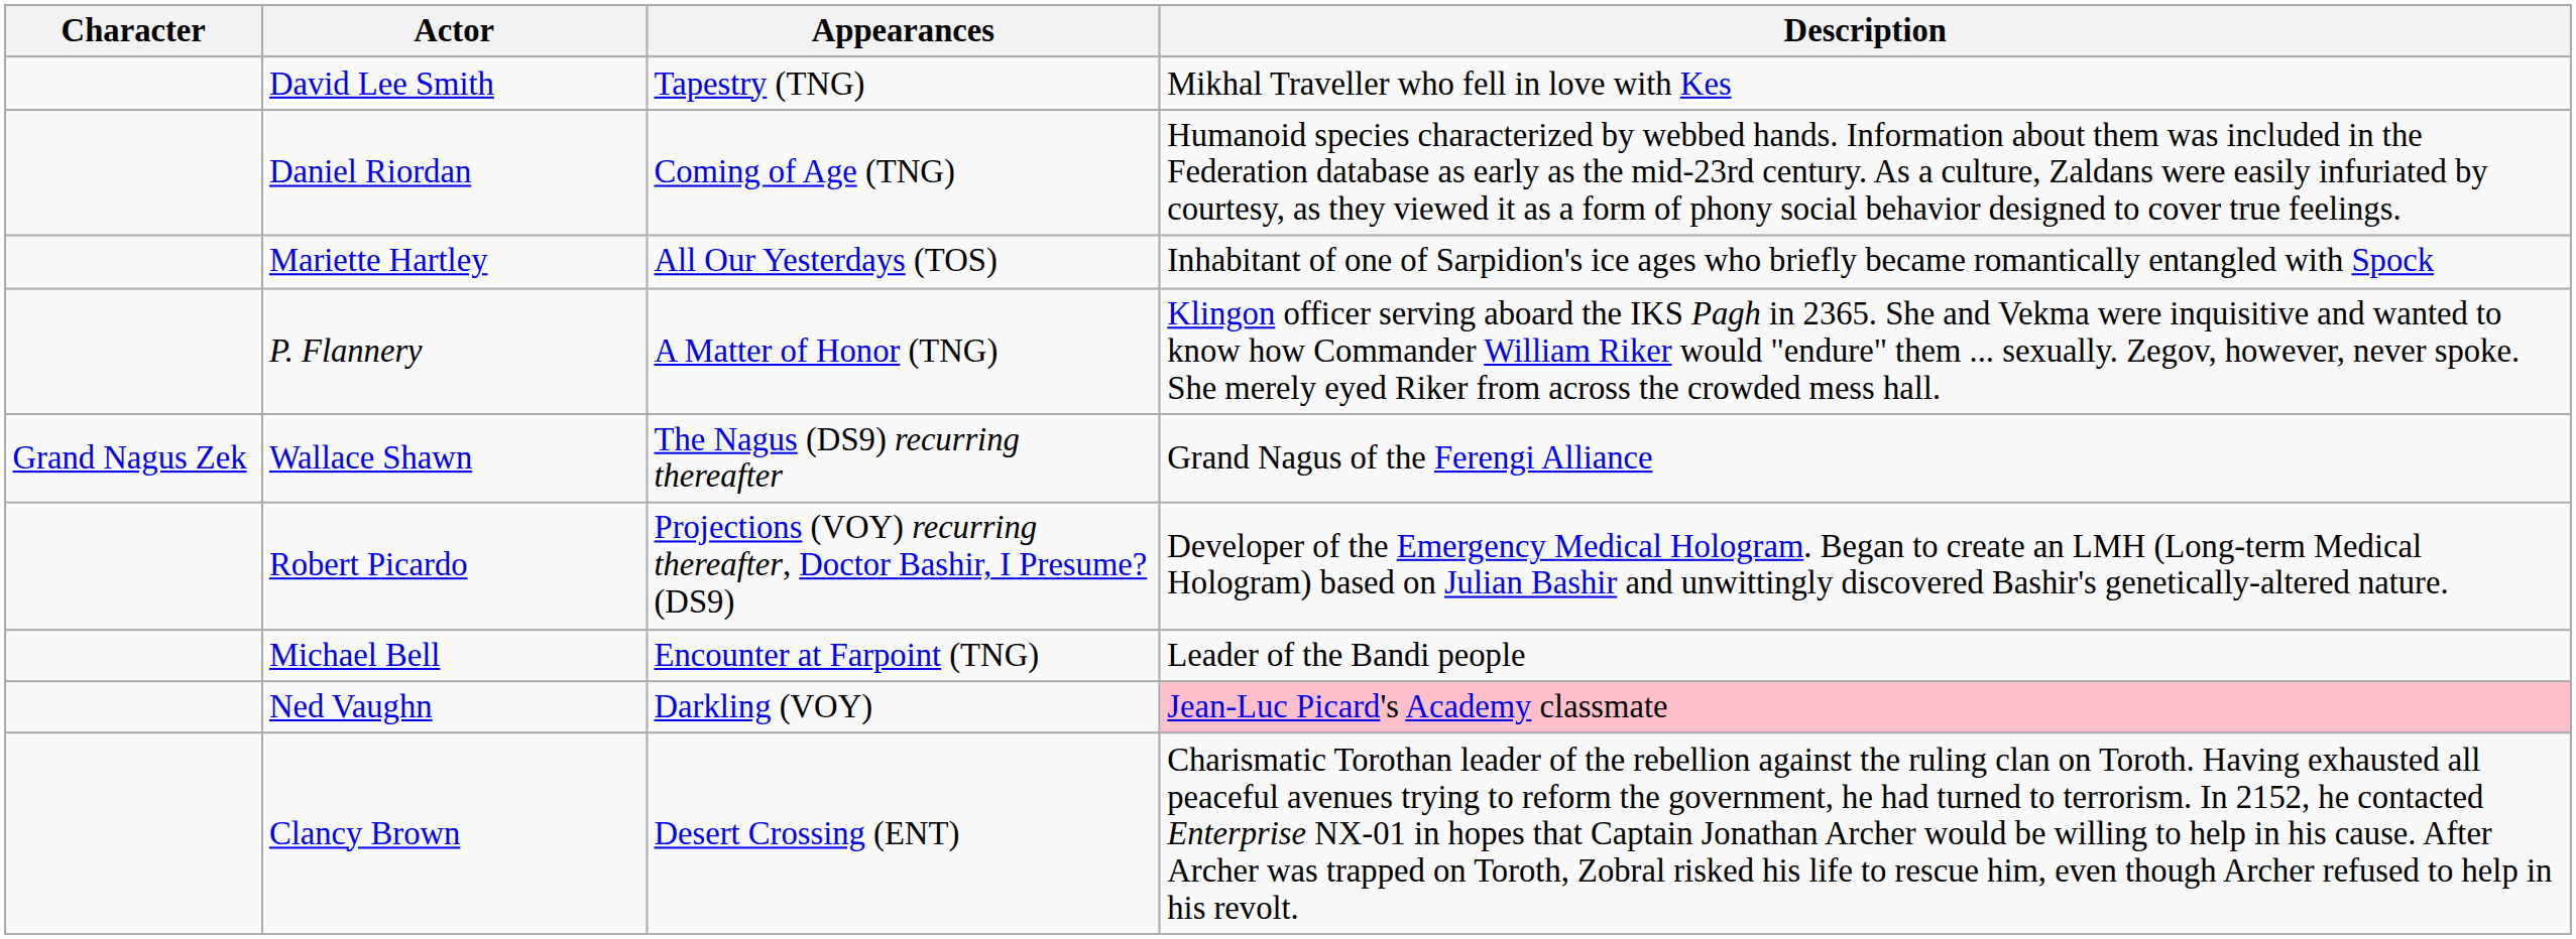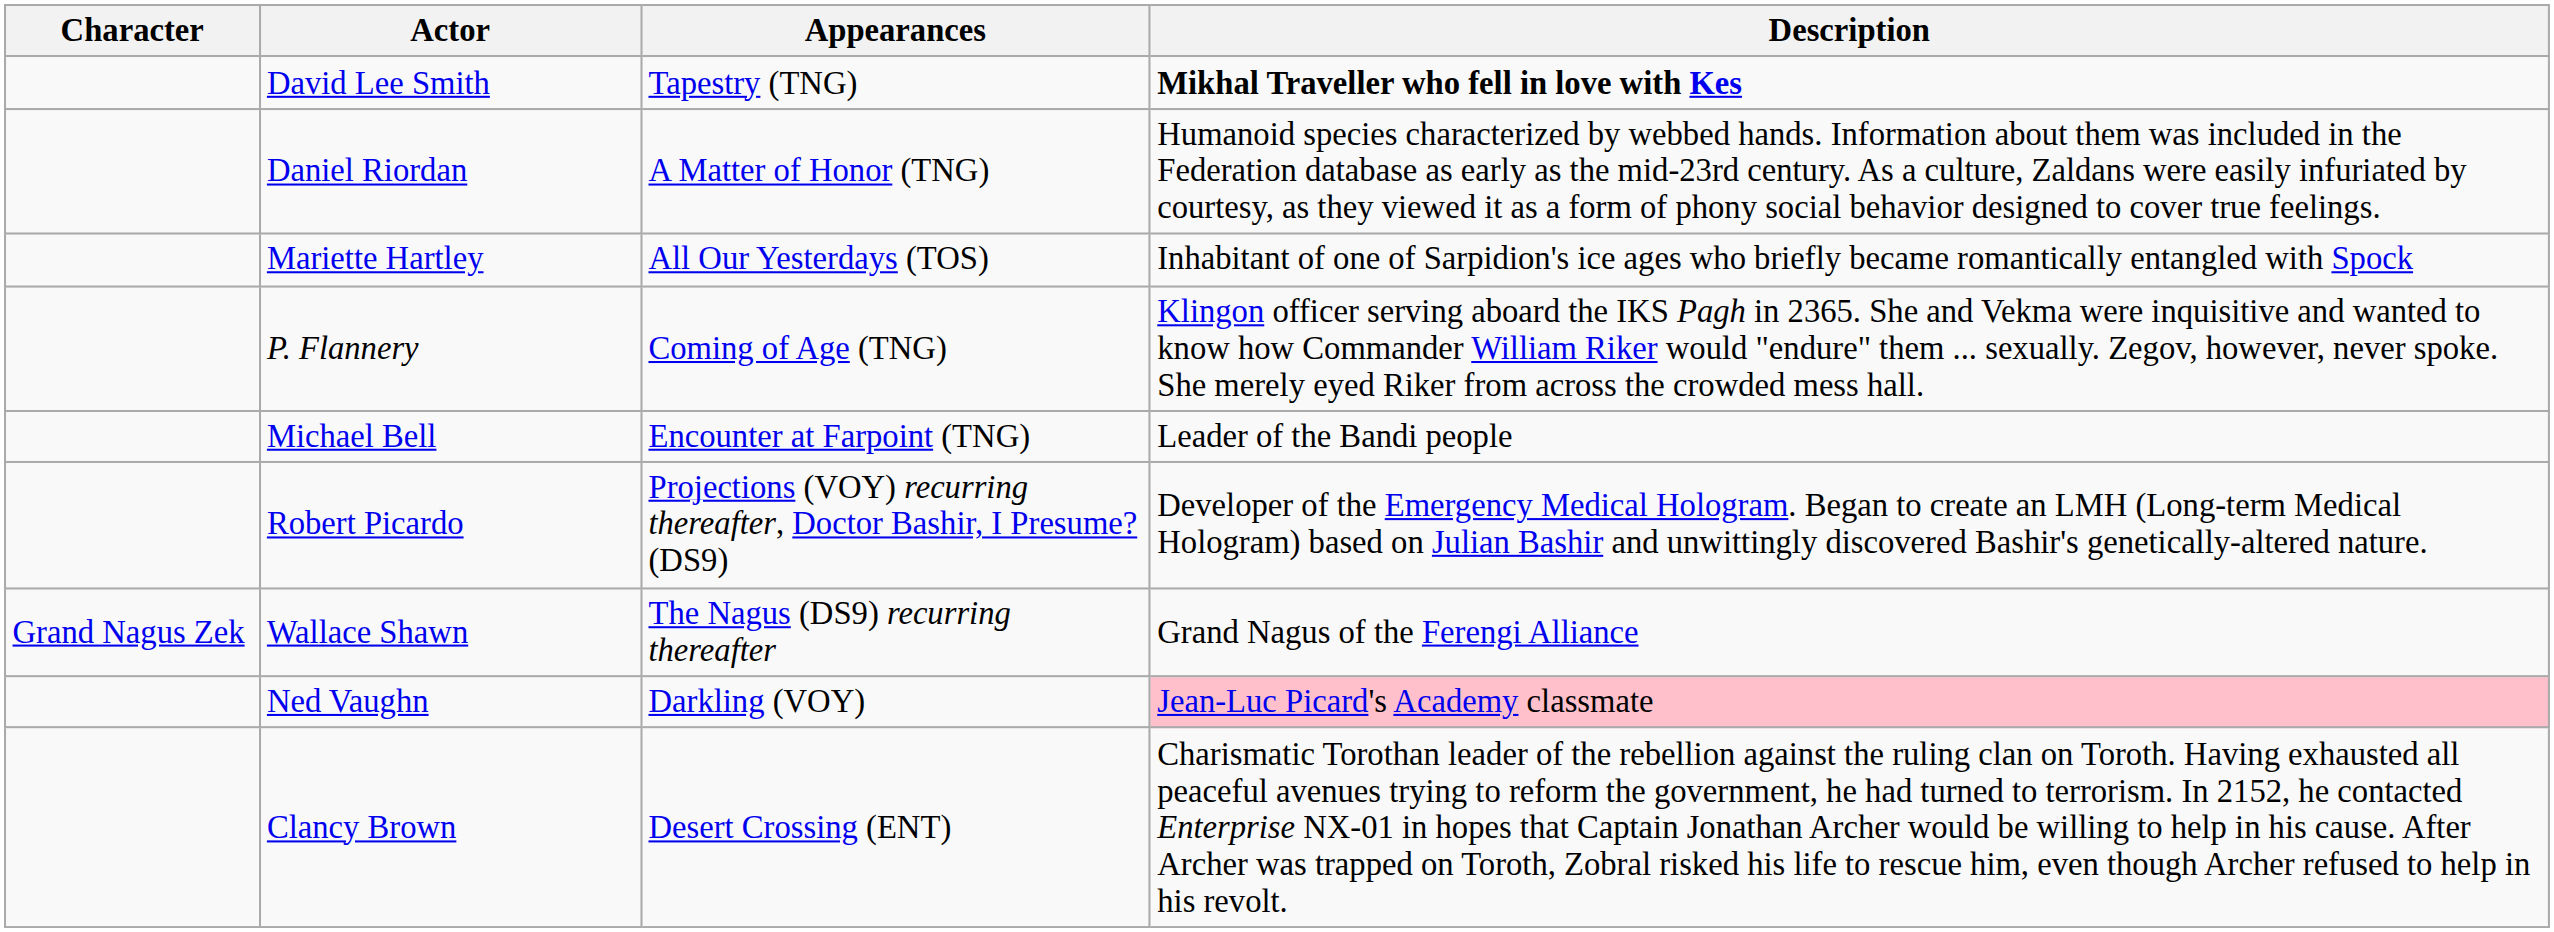 <table class="wikitable">
 <tr>
 <th width="10%">Character</th>
 <th width="15%">Actor</th>
 <th width="20%">Appearances</th>
 <th width="55%">Description</th>
 </tr>
 <tr>
 <td></td>
 <td><a href='#'>David Lee Smith</a></td>
 <td><a href='#'>Tapestry</a> (TNG)</td>
-<td>Mikhal Traveller who fell in love with <a href='#'>Kes</a></td>
+<td><strong>Mikhal Traveller who fell in love with <a href='#'>Kes</a></strong></td>
 </tr>
 <tr>
 <td></td>
 <td><a href='#'>Daniel Riordan</a></td>
-<td><a href='#'>Coming of Age</a> (TNG)</td>
+<td><a href='#'>A Matter of Honor</a> (TNG)</td>
 <td>Humanoid species characterized by webbed hands. Information about them was included in the Federation database as early as the mid-23rd century. As a culture, Zaldans were easily infuriated by courtesy, as they viewed it as a form of phony social behavior designed to cover true feelings.</td>
 </tr>
 <tr>
 <td></td>
 <td><a href='#'>Mariette Hartley</a></td>
 <td><a href='#'>All Our Yesterdays</a> (TOS)</td>
 <td>Inhabitant of one of Sarpidion's ice ages who briefly became romantically entangled with <a href='#'>Spock</a></td>
 </tr>
 <tr>
 <td></td>
 <td><em>P. Flannery</em></td>
-<td><a href='#'>A Matter of Honor</a> (TNG)</td>
+<td><a href='#'>Coming of Age</a> (TNG)</td>
 <td><a href='#'>Klingon</a> officer serving aboard the IKS <em>Pagh</em> in 2365. She and Vekma were inquisitive and wanted to know how Commander <a href='#'>William Riker</a> would "endure" them ... sexually. Zegov, however, never spoke. She merely eyed Riker from across the crowded mess hall.</td>
 </tr>
 <tr>
-<td><a href='#'>Grand Nagus Zek</a></td>
-<td><a href='#'>Wallace Shawn</a></td>
-<td><a href='#'>The Nagus</a> (DS9) <em>recurring thereafter</em></td>
-<td>Grand Nagus of the <a href='#'>Ferengi Alliance</a></td>
+<td></td>
+<td><a href='#'>Michael Bell</a></td>
+<td><a href='#'>Encounter at Farpoint</a> (TNG)</td>
+<td>Leader of the Bandi people</td>
 </tr>
 <tr>
 <td></td>
 <td><a href='#'>Robert Picardo</a></td>
 <td><a href='#'>Projections</a> (VOY) <em>recurring thereafter</em>, <a href='#'>Doctor Bashir, I Presume?</a> (DS9)</td>
 <td>Developer of the <a href='#'>Emergency Medical Hologram</a>. Began to create an LMH (Long-term Medical Hologram) based on <a href='#'>Julian Bashir</a> and unwittingly discovered Bashir's genetically-altered nature.</td>
 </tr>
 <tr>
-<td></td>
-<td><a href='#'>Michael Bell</a></td>
-<td><a href='#'>Encounter at Farpoint</a> (TNG)</td>
-<td>Leader of the Bandi people</td>
+<td><a href='#'>Grand Nagus Zek</a></td>
+<td><a href='#'>Wallace Shawn</a></td>
+<td><a href='#'>The Nagus</a> (DS9) <em>recurring thereafter</em></td>
+<td>Grand Nagus of the <a href='#'>Ferengi Alliance</a></td>
 </tr>
 <tr>
 <td></td>
 <td><a href='#'>Ned Vaughn</a></td>
 <td><a href='#'>Darkling</a> (VOY)</td>
 <td style="background: pink;"><a href='#'>Jean-Luc Picard</a>'s <a href='#'>Academy</a> classmate</td>
 </tr>
 <tr>
 <td></td>
 <td><a href='#'>Clancy Brown</a></td>
 <td><a href='#'>Desert Crossing</a> (ENT)</td>
 <td>Charismatic Torothan leader of the rebellion against the ruling clan on Toroth. Having exhausted all peaceful avenues trying to reform the government, he had turned to terrorism. In 2152, he contacted <em>Enterprise</em> NX-01 in hopes that Captain Jonathan Archer would be willing to help in his cause. After Archer was trapped on Toroth, Zobral risked his life to rescue him, even though Archer refused to help in his revolt.</td>
 </tr>
 </table>
